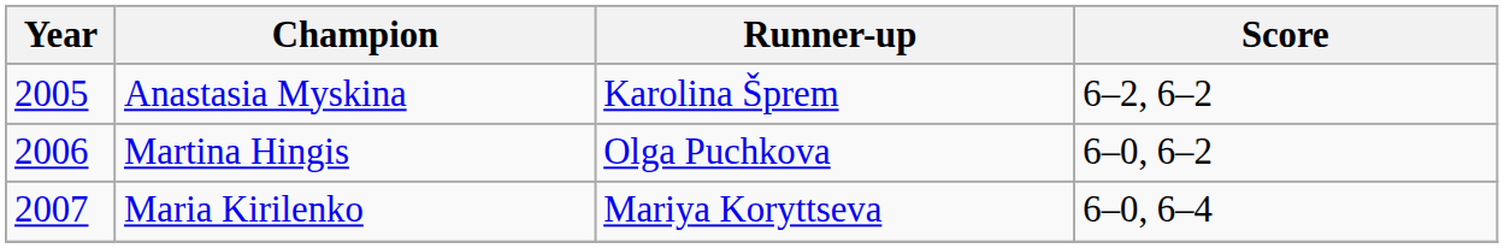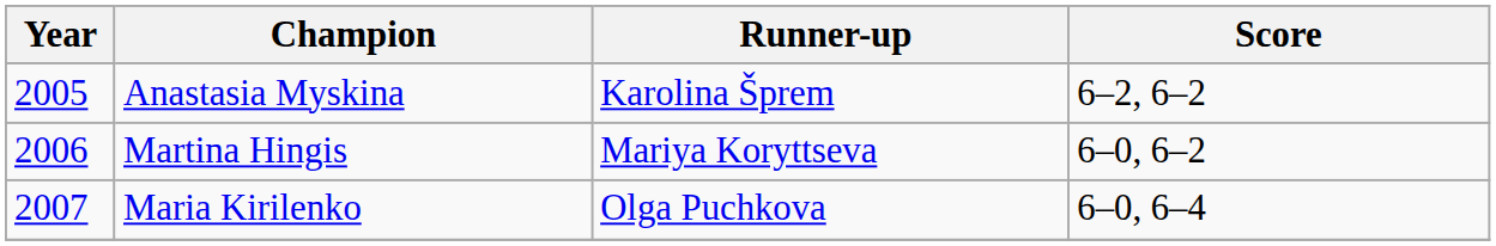 <table class="wikitable">
 <tr>
 <th>Year</th>
 <th width="200">Champion</th>
 <th width="200">Runner-up </th>
 <th width="175">Score</th>
 </tr>
 <tr>
 <td><a href='#'>2005</a></td>
 <td> <a href='#'>Anastasia Myskina</a></td>
 <td> <a href='#'>Karolina Šprem</a></td>
 <td>6–2, 6–2</td>
 </tr>
 <tr>
 <td><a href='#'>2006</a>  </td>
 <td> <a href='#'>Martina Hingis</a></td>
-<td> <a href='#'>Olga Puchkova</a></td>
+<td> <a href='#'>Mariya Koryttseva</a></td>
 <td>6–0, 6–2</td>
 </tr>
 <tr>
 <td><a href='#'>2007</a></td>
 <td> <a href='#'>Maria Kirilenko</a></td>
-<td> <a href='#'>Mariya Koryttseva</a></td>
+<td> <a href='#'>Olga Puchkova</a></td>
 <td>6–0, 6–4</td>
 </tr>
 <tr>
 </tr>
 </table>
